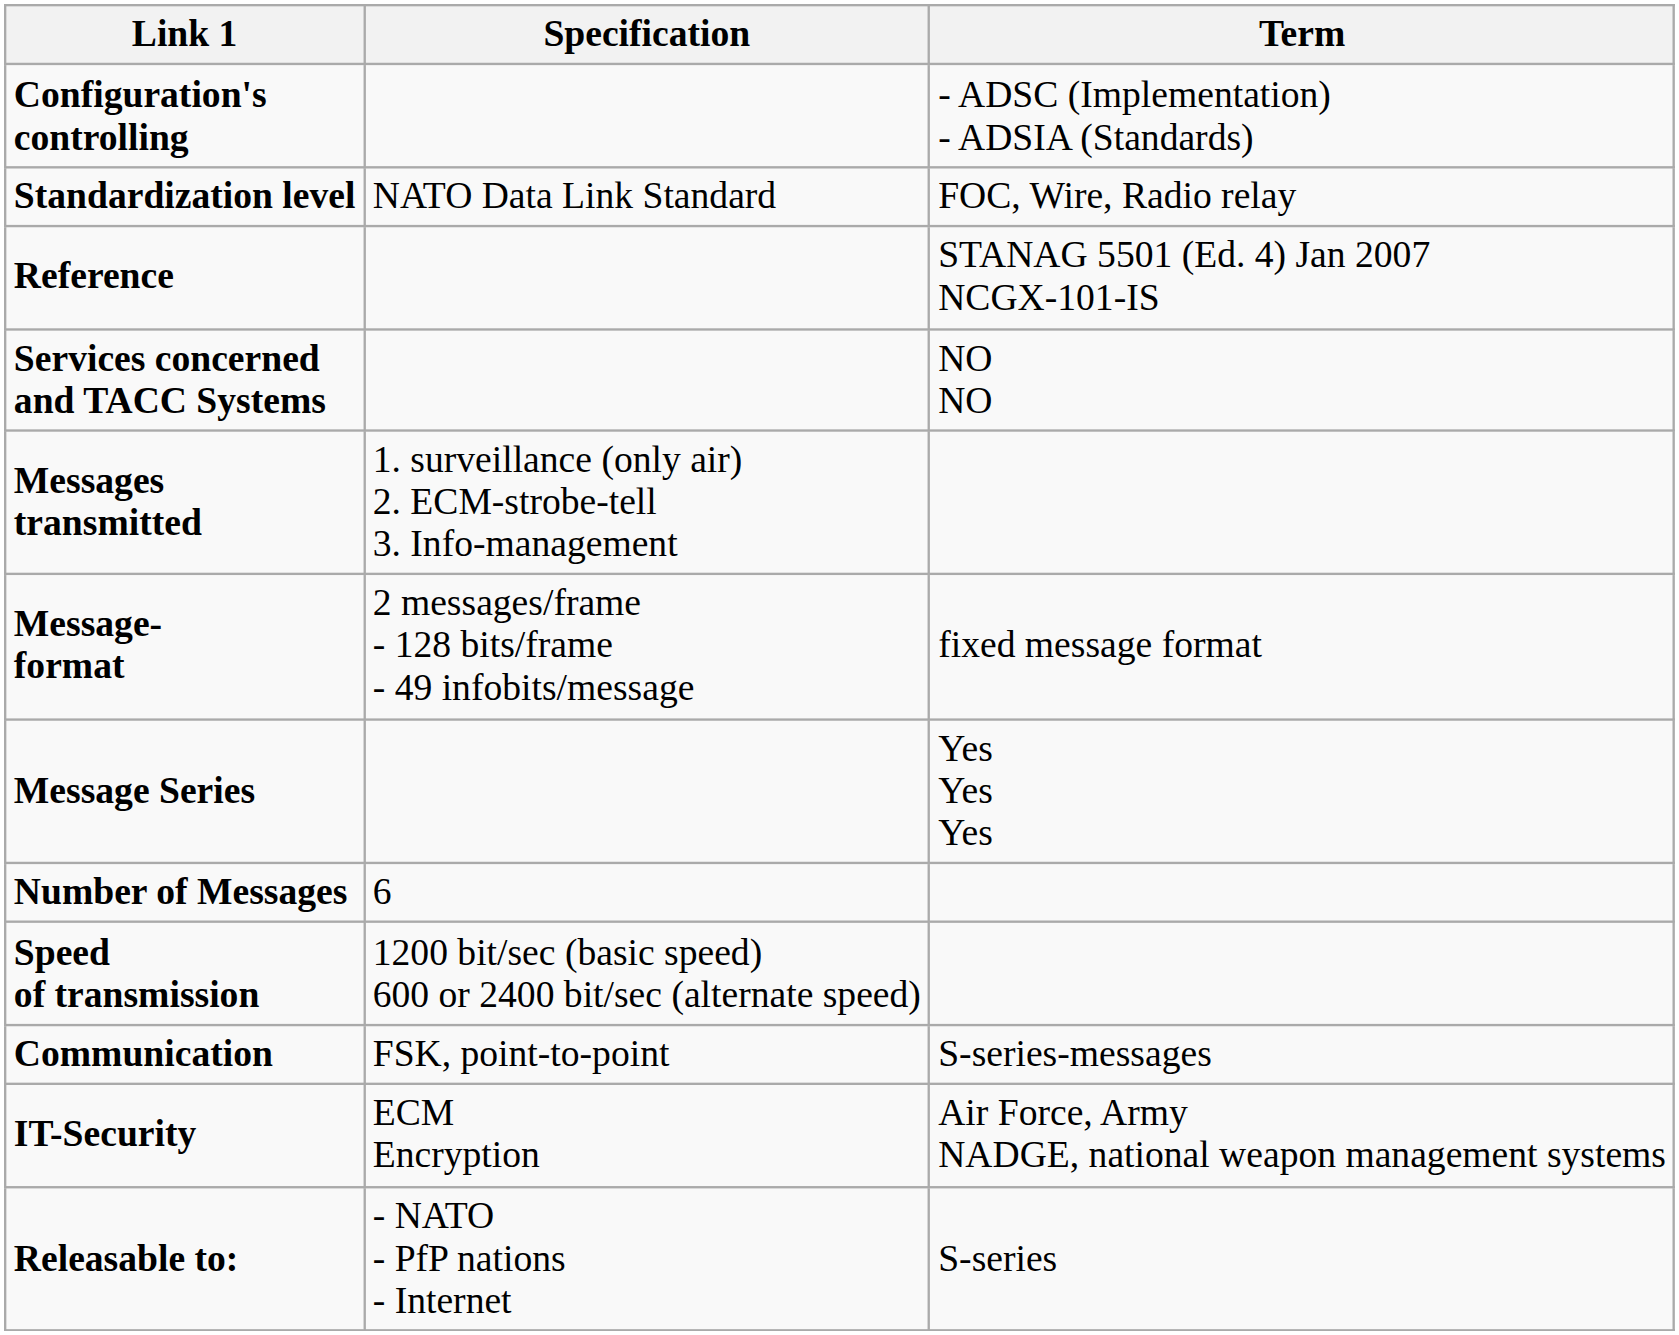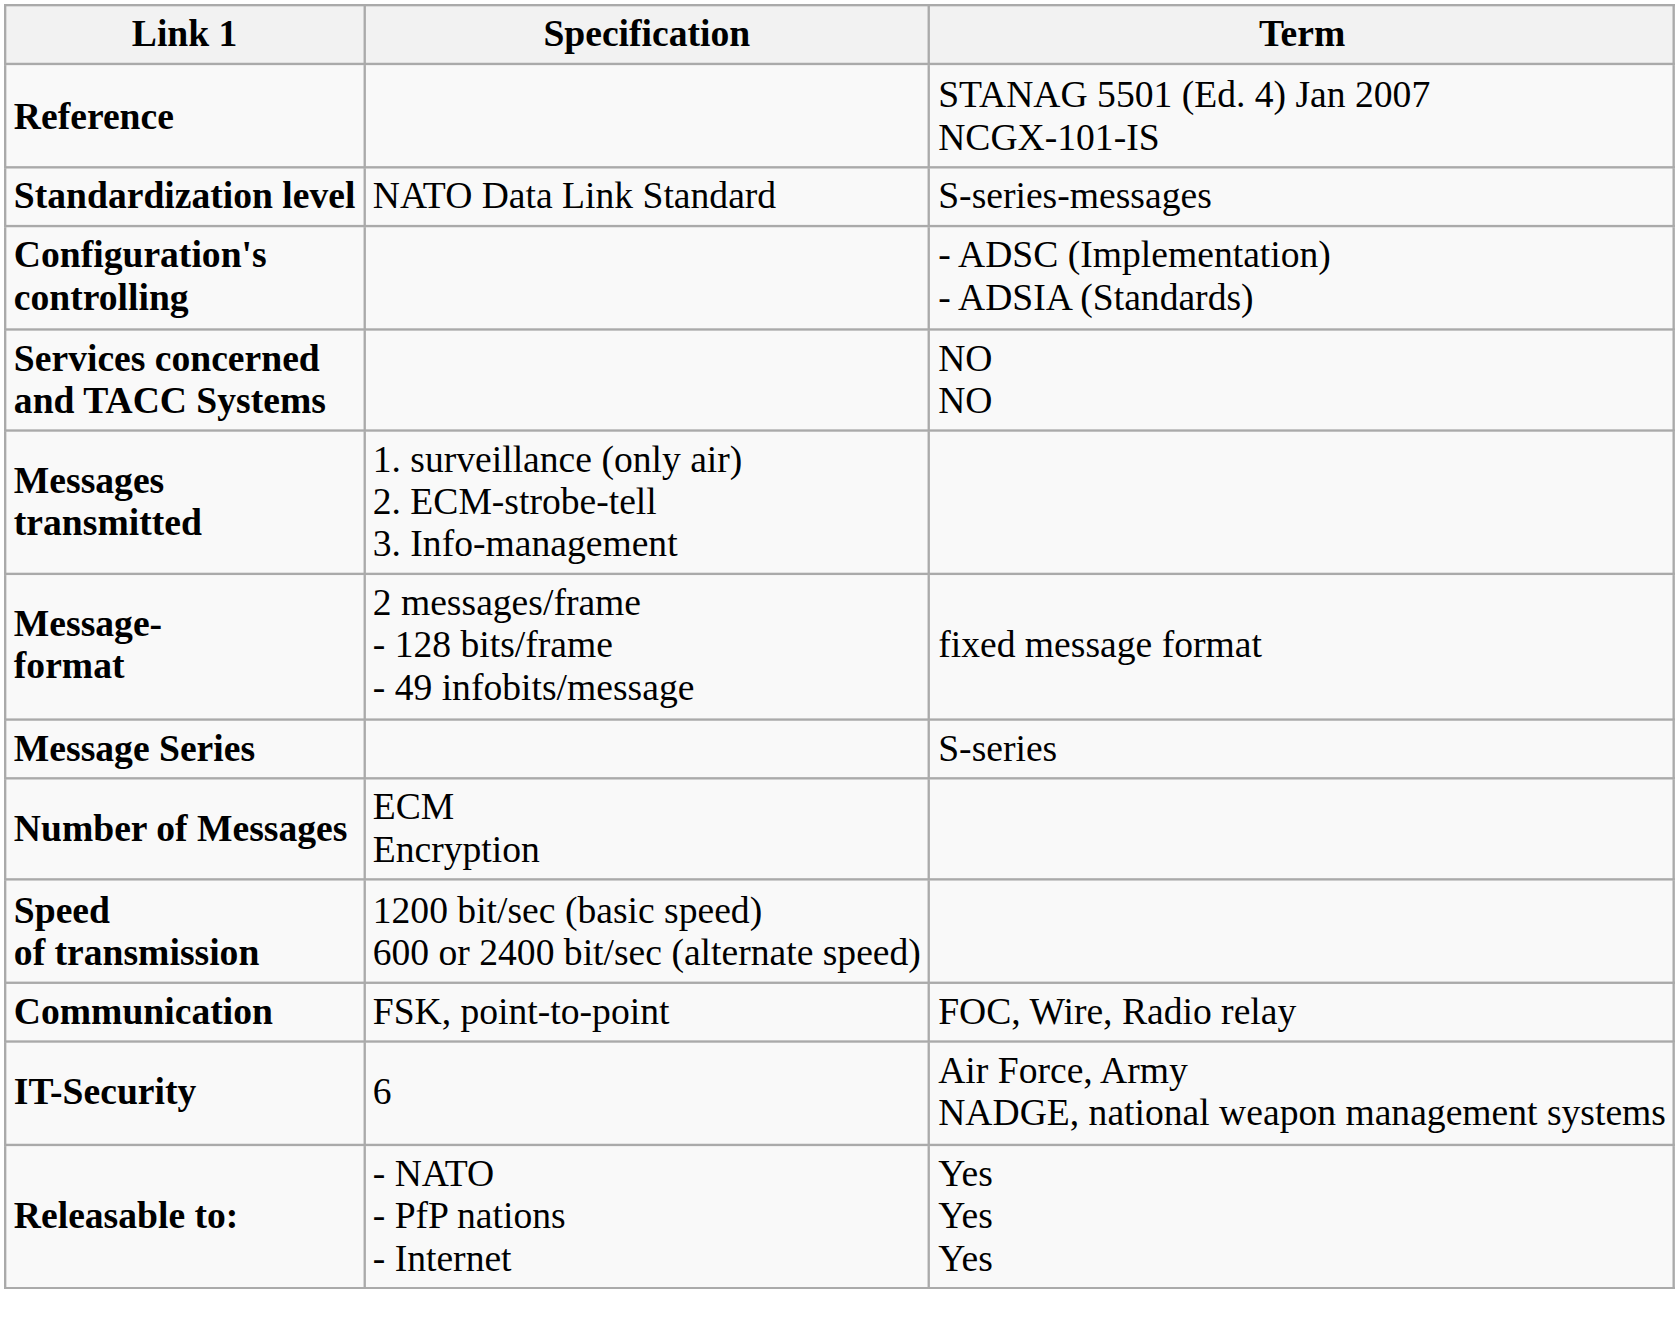 <table class="wikitable">
 <tr>
 <th>Link 1</th>
 <th>Specification</th>
 <th>Term</th>
 </tr>
 <tr>
-<td><strong> Configuration's <br>controlling </strong></td>
+<td><strong>Reference</strong></td>
 <td></td>
-<td>- ADSC (Implementation) <br> - ADSIA (Standards)</td>
+<td>STANAG 5501 (Ed. 4) Jan 2007<br> NCGX-101-IS</td>
 </tr>
 <tr>
 <td><strong>Standardization level</strong></td>
 <td>NATO Data Link Standard</td>
-<td>FOC, Wire, Radio relay</td>
+<td>S-series-messages</td>
 </tr>
 <tr>
-<td><strong>Reference</strong></td>
+<td><strong> Configuration's <br>controlling </strong></td>
 <td></td>
-<td>STANAG 5501 (Ed. 4) Jan 2007<br> NCGX-101-IS</td>
+<td>- ADSC (Implementation) <br> - ADSIA (Standards)</td>
 </tr>
 <tr>
 <td><strong> Services concerned <br> and TACC Systems </strong></td>
 <td></td>
 <td>NO <br> NO</td>
 </tr>
 <tr>
 <td><strong> Messages <br>transmitted </strong></td>
 <td>1. surveillance (only air) <br> 2. ECM-strobe-tell <br> 3. Info-management</td>
 <td></td>
 </tr>
 <tr>
 <td><strong> Message- <br>format </strong></td>
 <td>2 messages/frame <br>- 128 bits/frame <br> - 49 infobits/message</td>
 <td>fixed message format</td>
 </tr>
 <tr>
 <td><strong> Message Series </strong></td>
 <td></td>
-<td>Yes <br> Yes <br> Yes</td>
+<td>S-series</td>
 </tr>
 <tr>
 <td><strong> Number of Messages </strong></td>
-<td>6</td>
+<td>ECM <br> Encryption</td>
 <td></td>
 </tr>
 <tr>
 <td><strong> Speed <br>of transmission </strong></td>
 <td>1200 bit/sec (basic speed) <br> 600 or 2400 bit/sec (alternate speed)</td>
 <td></td>
 </tr>
 <tr>
 <td><strong> Communication </strong></td>
 <td>FSK, point-to-point</td>
-<td>S-series-messages</td>
+<td>FOC, Wire, Radio relay</td>
 </tr>
 <tr>
 <td><strong> IT-Security </strong></td>
-<td>ECM <br> Encryption</td>
+<td>6</td>
 <td>Air Force, Army <br> NADGE, national weapon management systems</td>
 </tr>
 <tr>
 <td><strong> Releasable to: </strong></td>
 <td>- NATO <br> - PfP nations <br> - Internet</td>
-<td>S-series</td>
+<td>Yes <br> Yes <br> Yes</td>
 </tr>
 <tr>
 </tr>
 </table>
